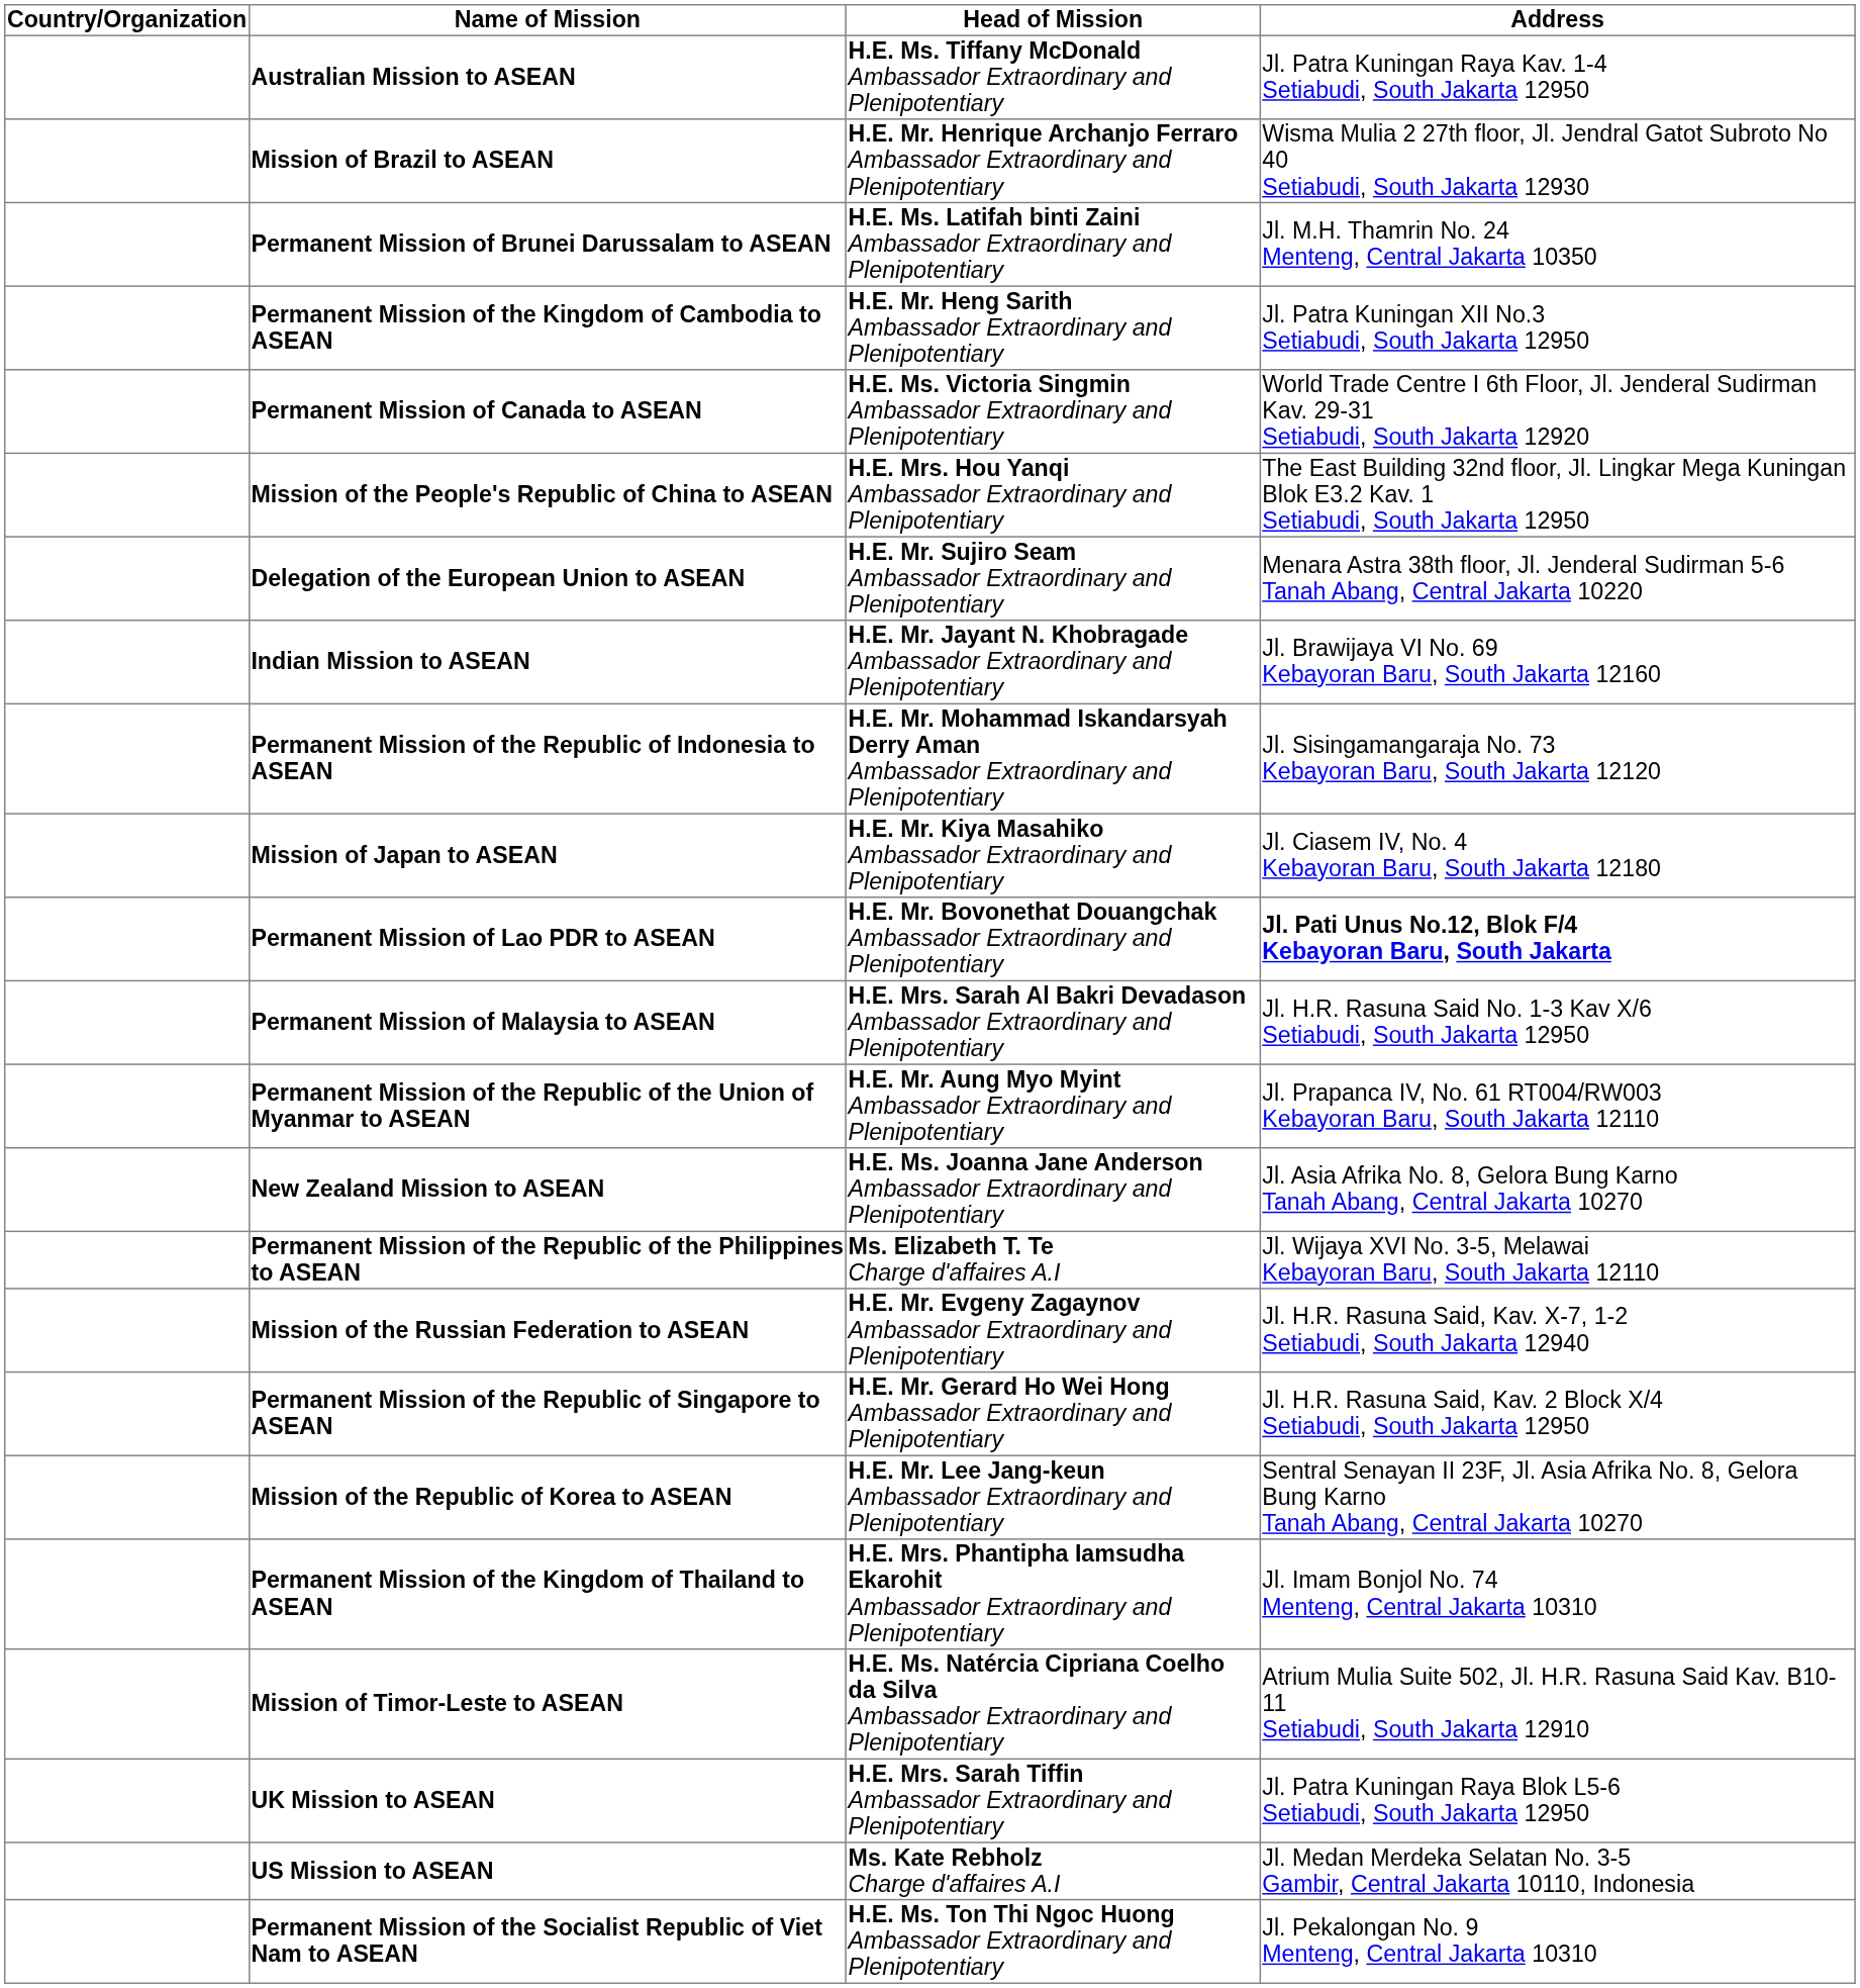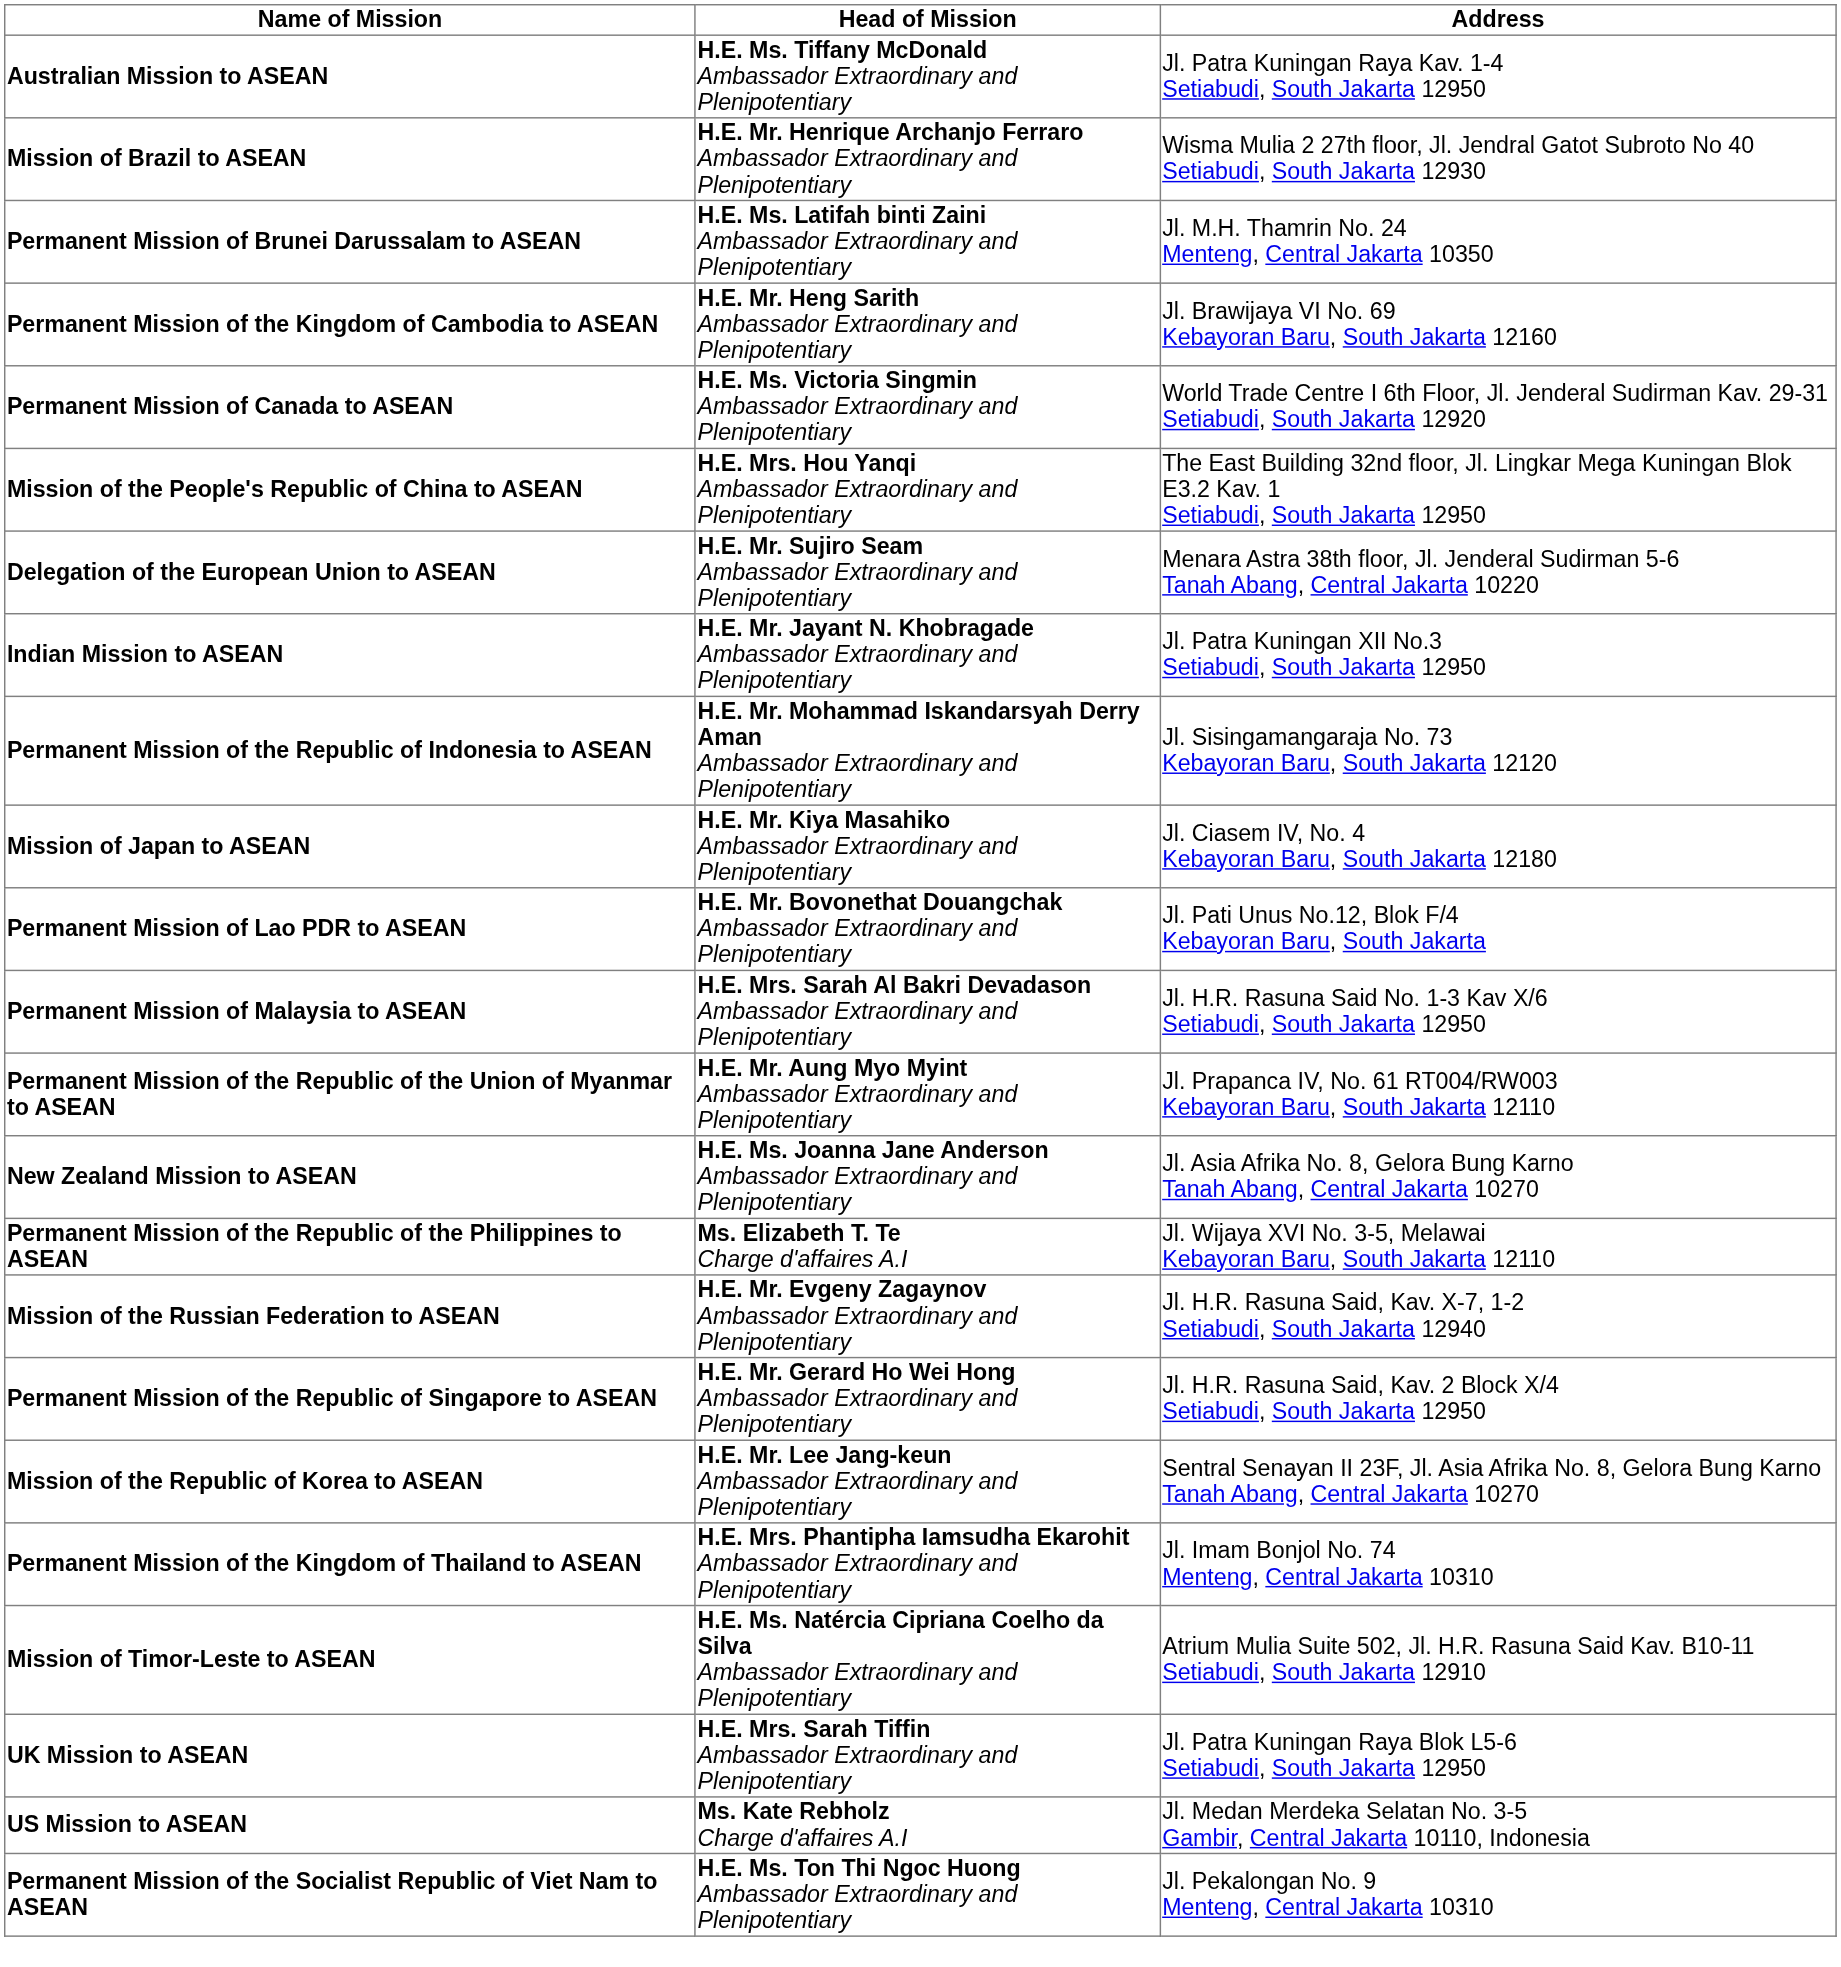 <table border="1" style="border-collapse: collapse;">
 <tr>
-<th>Country/Organization</th>
 <th>Name of Mission</th>
 <th>Head of Mission</th>
 <th>Address</th>
 </tr>
 <tr>
-<td></td>
 <td><strong>Australian Mission to ASEAN</strong></td>
 <td><strong>H.E. Ms. Tiffany McDonald</strong><br><em>Ambassador Extraordinary and Plenipotentiary</em></td>
 <td>Jl. Patra Kuningan Raya Kav. 1-4<br><a href='#'>Setiabudi</a>, <a href='#'>South Jakarta</a> 12950</td>
 </tr>
 <tr>
-<td></td>
 <td><strong>Mission of Brazil to ASEAN</strong></td>
 <td><strong>H.E. Mr. Henrique Archanjo Ferraro</strong><br><em>Ambassador Extraordinary and Plenipotentiary</em></td>
 <td>Wisma Mulia 2 27th floor, Jl. Jendral Gatot Subroto No 40<br><a href='#'>Setiabudi</a>, <a href='#'>South Jakarta</a> 12930</td>
 </tr>
 <tr>
-<td></td>
 <td><strong>Permanent Mission of Brunei Darussalam to ASEAN</strong></td>
 <td><strong>H.E. Ms. Latifah binti Zaini</strong><br><em>Ambassador Extraordinary and Plenipotentiary</em></td>
 <td>Jl. M.H. Thamrin No. 24<br><a href='#'>Menteng</a>, <a href='#'>Central Jakarta</a> 10350</td>
 </tr>
 <tr>
-<td></td>
 <td><strong>Permanent Mission of the Kingdom of Cambodia to ASEAN</strong></td>
 <td><strong>H.E. Mr. Heng Sarith</strong><br><em>Ambassador Extraordinary and Plenipotentiary</em></td>
-<td>Jl. Patra Kuningan XII No.3<br><a href='#'>Setiabudi</a>, <a href='#'>South Jakarta</a> 12950</td>
+<td>Jl. Brawijaya VI No. 69<br><a href='#'>Kebayoran Baru</a>, <a href='#'>South Jakarta</a> 12160</td>
 </tr>
 <tr>
-<td></td>
 <td><strong>Permanent Mission of Canada to ASEAN</strong></td>
 <td><strong>H.E. Ms. Victoria Singmin</strong><br><em>Ambassador Extraordinary and Plenipotentiary</em></td>
 <td>World Trade Centre I 6th Floor, Jl. Jenderal Sudirman Kav. 29-31<br><a href='#'>Setiabudi</a>, <a href='#'>South Jakarta</a> 12920</td>
 </tr>
 <tr>
-<td></td>
 <td><strong>Mission of the People's Republic of China to ASEAN</strong></td>
 <td><strong>H.E. Mrs. Hou Yanqi</strong><br><em>Ambassador Extraordinary and Plenipotentiary</em></td>
 <td>The East Building 32nd floor, Jl. Lingkar Mega Kuningan Blok E3.2 Kav. 1<br><a href='#'>Setiabudi</a>, <a href='#'>South Jakarta</a> 12950</td>
 </tr>
 <tr>
-<td></td>
 <td><strong>Delegation of the European Union to ASEAN</strong></td>
 <td><strong>H.E. Mr. Sujiro Seam</strong><br><em>Ambassador Extraordinary and Plenipotentiary</em></td>
 <td>Menara Astra 38th floor, Jl. Jenderal Sudirman 5-6<br><a href='#'>Tanah Abang</a>, <a href='#'>Central Jakarta</a> 10220</td>
 </tr>
 <tr>
-<td></td>
 <td><strong>Indian Mission to ASEAN</strong></td>
 <td><strong>H.E. Mr. Jayant N. Khobragade</strong><br><em>Ambassador Extraordinary and Plenipotentiary</em></td>
-<td>Jl. Brawijaya VI No. 69<br><a href='#'>Kebayoran Baru</a>, <a href='#'>South Jakarta</a> 12160</td>
+<td>Jl. Patra Kuningan XII No.3<br><a href='#'>Setiabudi</a>, <a href='#'>South Jakarta</a> 12950</td>
 </tr>
 <tr>
-<td></td>
 <td><strong>Permanent Mission of the Republic of Indonesia to ASEAN</strong></td>
 <td><strong>H.E. Mr. Mohammad Iskandarsyah Derry Aman</strong><br><em>Ambassador Extraordinary and Plenipotentiary</em></td>
 <td>Jl. Sisingamangaraja No. 73<br><a href='#'>Kebayoran Baru</a>, <a href='#'>South Jakarta</a> 12120</td>
 </tr>
 <tr>
-<td></td>
 <td><strong>Mission of Japan to ASEAN</strong></td>
 <td><strong>H.E. Mr. Kiya Masahiko</strong><br><em>Ambassador Extraordinary and Plenipotentiary</em></td>
 <td>Jl. Ciasem IV, No. 4<br><a href='#'>Kebayoran Baru</a>, <a href='#'>South Jakarta</a> 12180</td>
 </tr>
 <tr>
-<td></td>
 <td><strong>Permanent Mission of Lao PDR to ASEAN</strong></td>
 <td><strong>H.E. Mr. Bovonethat Douangchak</strong><br><em>Ambassador Extraordinary and Plenipotentiary</em></td>
-<td><strong>Jl. Pati Unus No.12, Blok F/4<br><a href='#'>Kebayoran Baru</a>, <a href='#'>South Jakarta</a></strong></td>
+<td>Jl. Pati Unus No.12, Blok F/4<br><a href='#'>Kebayoran Baru</a>, <a href='#'>South Jakarta</a></td>
 </tr>
 <tr>
-<td></td>
 <td><strong>Permanent Mission of Malaysia to ASEAN </strong></td>
 <td><strong>H.E. Mrs. Sarah Al Bakri Devadason</strong><br><em>Ambassador Extraordinary and Plenipotentiary</em></td>
 <td>Jl. H.R. Rasuna Said No. 1-3 Kav X/6<br><a href='#'>Setiabudi</a>, <a href='#'>South Jakarta</a> 12950</td>
 </tr>
 <tr>
-<td></td>
 <td><strong>Permanent Mission of the Republic of the Union of Myanmar to ASEAN</strong></td>
 <td><strong>H.E. Mr. Aung Myo Myint</strong><br><em>Ambassador Extraordinary and Plenipotentiary</em></td>
 <td>Jl. Prapanca IV, No. 61 RT004/RW003<br><a href='#'>Kebayoran Baru</a>, <a href='#'>South Jakarta</a> 12110</td>
 </tr>
 <tr>
-<td></td>
 <td><strong>New Zealand Mission to ASEAN</strong></td>
 <td><strong>H.E. Ms. Joanna Jane Anderson</strong><br><em>Ambassador Extraordinary and Plenipotentiary</em></td>
 <td>Jl. Asia Afrika No. 8, Gelora Bung Karno<br><a href='#'>Tanah Abang</a>, <a href='#'>Central Jakarta</a> 10270</td>
 </tr>
 <tr>
-<td></td>
 <td><strong>Permanent Mission of the Republic of the Philippines to ASEAN </strong></td>
 <td><strong>Ms. Elizabeth T. Te</strong><br><em>Charge d'affaires A.I</em></td>
 <td>Jl. Wijaya XVI No. 3-5, Melawai<br><a href='#'>Kebayoran Baru</a>, <a href='#'>South Jakarta</a> 12110</td>
 </tr>
 <tr>
-<td></td>
 <td><strong>Mission of the Russian Federation to ASEAN </strong></td>
 <td><strong>H.E. Mr. Evgeny Zagaynov</strong><br><em>Ambassador Extraordinary and Plenipotentiary</em></td>
 <td>Jl. H.R. Rasuna Said, Kav. X-7, 1-2<br><a href='#'>Setiabudi</a>, <a href='#'>South Jakarta</a> 12940</td>
 </tr>
 <tr>
-<td></td>
 <td><strong>Permanent Mission of the Republic of Singapore to ASEAN</strong></td>
 <td><strong>H.E. Mr. Gerard Ho Wei Hong</strong><br><em>Ambassador Extraordinary and Plenipotentiary</em></td>
 <td>Jl. H.R. Rasuna Said, Kav. 2 Block X/4<br><a href='#'>Setiabudi</a>, <a href='#'>South Jakarta</a> 12950</td>
 </tr>
 <tr>
-<td></td>
 <td><strong>Mission of the Republic of Korea to ASEAN</strong></td>
 <td><strong>H.E. Mr. Lee Jang-keun</strong><br><em>Ambassador Extraordinary and Plenipotentiary</em></td>
 <td>Sentral Senayan II 23F, Jl. Asia Afrika No. 8, Gelora Bung Karno<br><a href='#'>Tanah Abang</a>, <a href='#'>Central Jakarta</a> 10270</td>
 </tr>
 <tr>
-<td></td>
 <td><strong>Permanent Mission of the Kingdom of Thailand to ASEAN</strong></td>
 <td><strong>H.E. Mrs. Phantipha Iamsudha Ekarohit</strong><br><em>Ambassador Extraordinary and Plenipotentiary</em></td>
 <td>Jl. Imam Bonjol No. 74<br><a href='#'>Menteng</a>, <a href='#'>Central Jakarta</a> 10310</td>
 </tr>
 <tr>
-<td></td>
 <td><strong>Mission of Timor-Leste to ASEAN</strong></td>
 <td><strong>H.E. Ms. Natércia Cipriana Coelho da Silva</strong><br><em>Ambassador Extraordinary and Plenipotentiary</em></td>
 <td>Atrium Mulia Suite 502, Jl. H.R. Rasuna Said Kav. B10-11<br><a href='#'>Setiabudi</a>, <a href='#'>South Jakarta</a> 12910</td>
 </tr>
 <tr>
-<td></td>
 <td><strong>UK Mission to ASEAN</strong></td>
 <td><strong>H.E. Mrs. Sarah Tiffin</strong><br><em>Ambassador Extraordinary and Plenipotentiary</em></td>
 <td>Jl. Patra Kuningan Raya Blok L5-6<br><a href='#'>Setiabudi</a>, <a href='#'>South Jakarta</a> 12950</td>
 </tr>
 <tr>
-<td></td>
 <td><strong>US Mission to ASEAN</strong></td>
 <td><strong>Ms. Kate Rebholz</strong><br><em>Charge d'affaires A.I</em></td>
 <td>Jl. Medan Merdeka Selatan No. 3-5<br><a href='#'>Gambir</a>, <a href='#'>Central Jakarta</a> 10110, Indonesia</td>
 </tr>
 <tr>
-<td></td>
 <td><strong>Permanent Mission of the Socialist Republic of Viet Nam to ASEAN </strong></td>
 <td><strong>H.E. Ms. Ton Thi Ngoc Huong</strong><br><em>Ambassador Extraordinary and Plenipotentiary</em></td>
 <td>Jl. Pekalongan No. 9<br><a href='#'>Menteng</a>, <a href='#'>Central Jakarta</a> 10310</td>
 </tr>
 </table>
